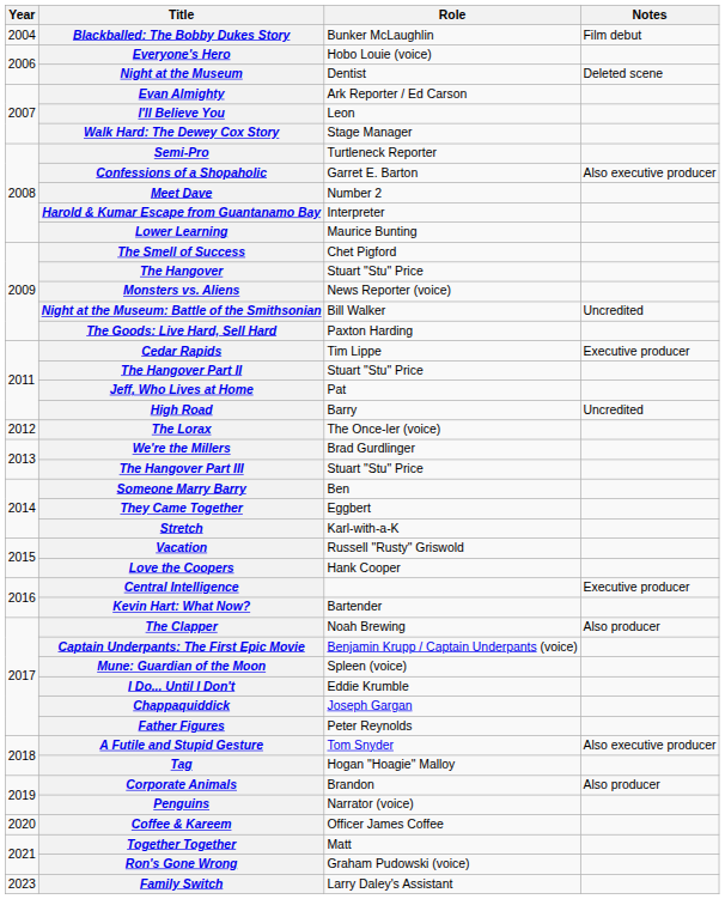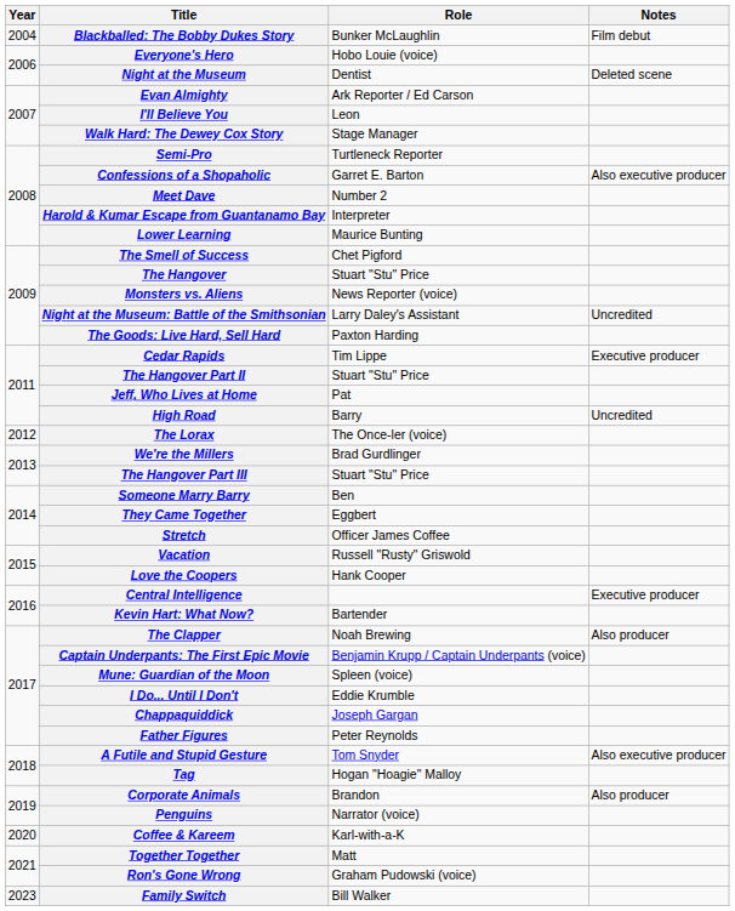 <table class="wikitable sortable plainrowheaders">
 <tr>
 <th scope="col">Year</th>
 <th scope="col">Title</th>
 <th scope="col">Role</th>
 <th class="unsortable">Notes</th>
 </tr>
 <tr class_"source" | Link>
 <td>2004</td>
 <th scope="row"><em><a href='#'>Blackballed: The Bobby Dukes Story</a></em></th>
 <td>Bunker McLaughlin</td>
 <td>Film debut</td>
 </tr>
 <tr>
 <td rowspan=2>2006</td>
 <th scope="row"><em><a href='#'>Everyone's Hero</a></em></th>
 <td>Hobo Louie (voice)</td>
 <td></td>
 </tr>
 <tr>
 <th scope="row"><em><a href='#'>Night at the Museum</a></em></th>
 <td>Dentist</td>
 <td>Deleted scene</td>
 </tr>
 <tr>
 <td rowspan=3>2007</td>
 <th scope="row"><em><a href='#'>Evan Almighty</a></em></th>
 <td>Ark Reporter / Ed Carson</td>
 <td></td>
 </tr>
 <tr>
 <th scope="row"><em><a href='#'>I'll Believe You</a></em></th>
 <td>Leon</td>
 <td></td>
 </tr>
 <tr>
 <th scope="row"><em><a href='#'>Walk Hard: The Dewey Cox Story</a></em></th>
 <td>Stage Manager</td>
 <td></td>
 </tr>
 <tr>
 <td rowspan=5>2008</td>
 <th scope="row"><em><a href='#'>Semi-Pro</a></em></th>
 <td>Turtleneck Reporter</td>
 <td></td>
 </tr>
 <tr>
 <th scope="row"><em><a href='#'>Confessions of a Shopaholic</a></em></th>
 <td>Garret E. Barton</td>
 <td>Also executive producer</td>
 </tr>
 <tr>
 <th scope="row"><em><a href='#'>Meet Dave</a></em></th>
 <td>Number 2</td>
 <td></td>
 </tr>
 <tr>
 <th scope="row"><em><a href='#'>Harold & Kumar Escape from Guantanamo Bay</a></em></th>
 <td>Interpreter</td>
 <td></td>
 </tr>
 <tr>
 <th scope="row"><em><a href='#'>Lower Learning</a></em></th>
 <td>Maurice Bunting</td>
 <td></td>
 </tr>
 <tr>
 <td rowspan=5>2009</td>
 <th scope="row"><em><a href='#'>The Smell of Success</a></em></th>
 <td>Chet Pigford</td>
 <td></td>
 </tr>
 <tr>
 <th scope="row"><em><a href='#'>The Hangover</a></em></th>
 <td>Stuart "Stu" Price</td>
 <td></td>
 </tr>
 <tr>
 <th scope="row"><em><a href='#'>Monsters vs. Aliens</a></em></th>
 <td>News Reporter (voice)</td>
 <td></td>
 </tr>
 <tr>
 <th scope="row"><em><a href='#'>Night at the Museum: Battle of the Smithsonian</a></em></th>
-<td>Bill Walker</td>
+<td>Larry Daley's Assistant</td>
 <td>Uncredited</td>
 </tr>
 <tr>
 <th scope="row"><em><a href='#'>The Goods: Live Hard, Sell Hard</a></em></th>
 <td>Paxton Harding</td>
 <td></td>
 </tr>
 <tr>
 <td rowspan=4>2011</td>
 <th scope="row"><em><a href='#'>Cedar Rapids</a></em></th>
 <td>Tim Lippe</td>
 <td>Executive producer</td>
 </tr>
 <tr>
 <th scope="row"><em><a href='#'>The Hangover Part II</a></em></th>
 <td>Stuart "Stu" Price</td>
 <td></td>
 </tr>
 <tr>
 <th scope="row"><em><a href='#'>Jeff, Who Lives at Home</a></em></th>
 <td>Pat</td>
 <td></td>
 </tr>
 <tr>
 <th scope="row"><em><a href='#'>High Road</a></em></th>
 <td>Barry</td>
 <td>Uncredited</td>
 </tr>
 <tr>
 <td>2012</td>
 <th scope="row"><em><a href='#'>The Lorax</a></em></th>
 <td>The Once-ler (voice)</td>
 <td></td>
 </tr>
 <tr>
 <td rowspan=2>2013</td>
 <th scope="row"><em><a href='#'>We're the Millers</a></em></th>
 <td>Brad Gurdlinger</td>
 <td></td>
 </tr>
 <tr>
 <th scope="row"><em><a href='#'>The Hangover Part III</a></em></th>
 <td>Stuart "Stu" Price</td>
 <td></td>
 </tr>
 <tr>
 <td rowspan=3>2014</td>
 <th scope="row"><em><a href='#'>Someone Marry Barry</a></em></th>
 <td>Ben</td>
 <td></td>
 </tr>
 <tr>
 <th scope="row"><em><a href='#'>They Came Together</a></em></th>
 <td>Eggbert</td>
 <td></td>
 </tr>
 <tr>
 <th scope="row"><em><a href='#'>Stretch</a></em></th>
-<td>Karl-with-a-K</td>
+<td>Officer James Coffee</td>
 <td></td>
 </tr>
 <tr>
 <td rowspan=2>2015</td>
 <th scope="row"><em><a href='#'>Vacation</a></em></th>
 <td>Russell "Rusty" Griswold</td>
 <td></td>
 </tr>
 <tr>
 <th scope="row"><em><a href='#'>Love the Coopers</a></em></th>
 <td>Hank Cooper</td>
 <td></td>
 </tr>
 <tr>
 <td rowspan=2>2016</td>
 <th scope="row"><em><a href='#'>Central Intelligence</a></em></th>
 <td></td>
 <td>Executive producer</td>
 </tr>
 <tr>
 <th scope="row"><em><a href='#'>Kevin Hart: What Now?</a></em></th>
 <td>Bartender</td>
 <td></td>
 </tr>
 <tr>
 <td rowspan=6>2017</td>
 <th scope="row"><em><a href='#'>The Clapper</a></em></th>
 <td>Noah Brewing</td>
 <td>Also producer</td>
 </tr>
 <tr>
 <th scope="row"><em><a href='#'>Captain Underpants: The First Epic Movie</a></em></th>
 <td><a href='#'>Benjamin Krupp / Captain Underpants</a> (voice)</td>
 <td></td>
 </tr>
 <tr>
 <th scope="row"><em><a href='#'>Mune: Guardian of the Moon</a></em></th>
 <td>Spleen (voice)</td>
 <td></td>
 </tr>
 <tr>
 <th scope="row"><em><a href='#'>I Do... Until I Don't</a></em></th>
 <td>Eddie Krumble</td>
 <td></td>
 </tr>
 <tr>
 <th scope="row"><em><a href='#'>Chappaquiddick</a></em></th>
 <td><a href='#'>Joseph Gargan</a></td>
 <td></td>
 </tr>
 <tr>
 <th scope="row"><em><a href='#'>Father Figures</a></em></th>
 <td>Peter Reynolds</td>
 <td></td>
 </tr>
 <tr>
 <td rowspan=2>2018</td>
 <th scope="row"><em><a href='#'>A Futile and Stupid Gesture</a></em></th>
 <td><a href='#'>Tom Snyder</a></td>
 <td>Also executive producer</td>
 </tr>
 <tr>
 <th scope="row"><em><a href='#'>Tag</a></em></th>
 <td>Hogan "Hoagie" Malloy</td>
 <td></td>
 </tr>
 <tr>
 <td rowspan=2>2019</td>
 <th scope="row"><em><a href='#'>Corporate Animals</a></em></th>
 <td>Brandon</td>
 <td>Also producer</td>
 </tr>
 <tr>
 <th scope="row"><em><a href='#'>Penguins</a></em></th>
 <td>Narrator (voice)</td>
 <td></td>
 </tr>
 <tr>
 <td>2020</td>
 <th scope="row"><em><a href='#'>Coffee & Kareem</a></em></th>
-<td>Officer James Coffee</td>
+<td>Karl-with-a-K</td>
 <td></td>
 </tr>
 <tr>
 <td rowspan=2>2021</td>
 <th scope="row"><em><a href='#'>Together Together</a></em></th>
 <td>Matt</td>
 <td></td>
 </tr>
 <tr>
 <th scope="row"><em><a href='#'>Ron's Gone Wrong</a></em></th>
 <td>Graham Pudowski (voice)</td>
 <td></td>
 </tr>
 <tr>
 <td>2023</td>
 <th scope="row"><em><a href='#'>Family Switch</a></em></th>
-<td>Larry Daley's Assistant</td>
+<td>Bill Walker</td>
 <td></td>
 </tr>
 </table>
